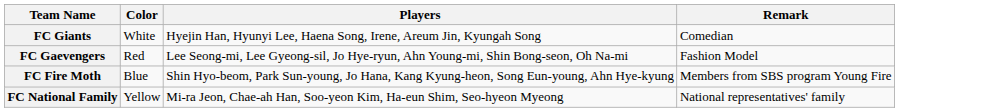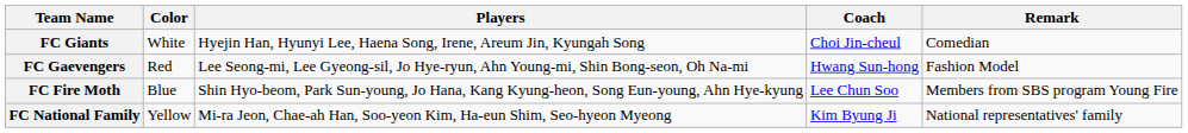 <table class="wikitable">
 <tr>
 <th>Team Name</th>
 <th>Color</th>
 <th>Players</th>
+<th>Coach</th>
 <th>Remark</th>
 </tr>
 <tr>
 <th style="text-align:center">FC Giants</th>
 <td>White</td>
 <td>Hyejin Han, Hyunyi Lee, Haena Song, Irene, Areum Jin, Kyungah Song</td>
+<td><a href='#'>Choi Jin-cheul</a></td>
 <td>Comedian</td>
 </tr>
 <tr>
 <th style="text-align:center">FC Gaevengers</th>
 <td>Red</td>
 <td>Lee Seong-mi, Lee Gyeong-sil, Jo Hye-ryun, Ahn Young-mi, Shin Bong-seon, Oh Na-mi</td>
+<td><a href='#'>Hwang Sun-hong</a></td>
 <td>Fashion Model</td>
 </tr>
 <tr>
 <th style="text-align:center">FC Fire Moth</th>
 <td>Blue</td>
 <td>Shin Hyo-beom, Park Sun-young, Jo Hana, Kang Kyung-heon, Song Eun-young, Ahn Hye-kyung</td>
+<td><a href='#'>Lee Chun Soo</a></td>
 <td>Members from SBS program Young Fire</td>
 </tr>
 <tr>
 <th style="text-align:center">FC National Family</th>
 <td>Yellow</td>
 <td>Mi-ra Jeon, Chae-ah Han, Soo-yeon Kim, Ha-eun Shim, Seo-hyeon Myeong</td>
+<td><a href='#'>Kim Byung Ji</a></td>
 <td>National representatives' family</td>
 </tr>
 </table>
